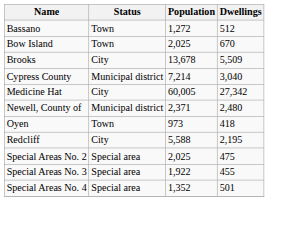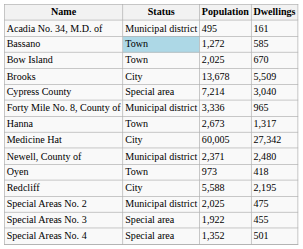 <table class="wikitable sortable">
 <tr>
 <th>Name</th>
 <th>Status</th>
 <th>Population</th>
 <th>Dwellings</th>
 </tr>
 <tr>
+<td>Acadia No. 34, M.D. of</td>
+<td>Municipal district</td>
+<td>495</td>
+<td>161</td>
+</tr>
+<tr>
 <td>Bassano</td>
-<td>Town</td>
+<td style="background: lightblue;">Town</td>
 <td>1,272</td>
-<td>512</td>
+<td>585</td>
 </tr>
 <tr>
 <td>Bow Island</td>
 <td>Town</td>
 <td>2,025</td>
 <td>670</td>
 </tr>
 <tr>
 <td>Brooks</td>
 <td>City</td>
 <td>13,678</td>
 <td>5,509</td>
 </tr>
 <tr>
 <td>Cypress County</td>
-<td>Municipal district</td>
+<td>Special area</td>
 <td>7,214</td>
 <td>3,040</td>
+</tr>
+<tr>
+<td>Forty Mile No. 8, County of</td>
+<td>Municipal district</td>
+<td>3,336</td>
+<td>965</td>
+</tr>
+<tr>
+<td>Hanna</td>
+<td>Town</td>
+<td>2,673</td>
+<td>1,317</td>
 </tr>
 <tr>
 <td>Medicine Hat</td>
 <td>City</td>
 <td>60,005</td>
 <td>27,342</td>
 </tr>
 <tr>
 <td>Newell, County of</td>
 <td>Municipal district</td>
 <td>2,371</td>
 <td>2,480</td>
 </tr>
 <tr>
 <td>Oyen</td>
 <td>Town</td>
 <td>973</td>
 <td>418</td>
 </tr>
 <tr>
 <td>Redcliff</td>
 <td>City</td>
 <td>5,588</td>
 <td>2,195</td>
 </tr>
 <tr>
 <td>Special Areas No. 2</td>
-<td>Special area</td>
+<td>Municipal district</td>
 <td>2,025</td>
 <td>475</td>
 </tr>
 <tr>
 <td>Special Areas No. 3</td>
 <td>Special area</td>
 <td>1,922</td>
 <td>455</td>
 </tr>
 <tr>
 <td>Special Areas No. 4</td>
 <td>Special area</td>
 <td>1,352</td>
 <td>501</td>
 </tr>
 <tr>
 </tr>
 </table>
